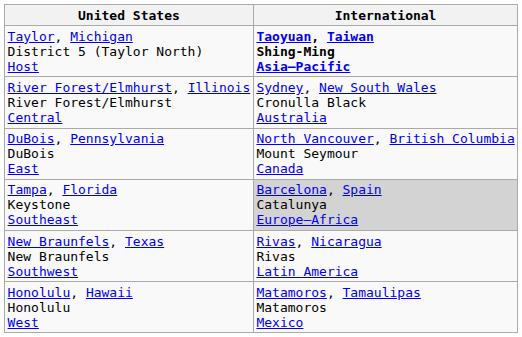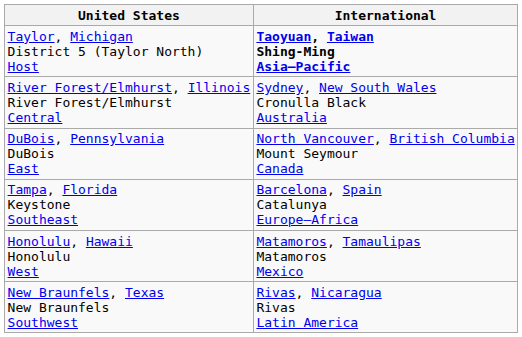 <table class="wikitable">
 <tr>
 <th>United States</th>
 <th>International</th>
 </tr>
 <tr>
 <td> <a href='#'>Taylor</a>, <a href='#'>Michigan</a><br>District 5 (Taylor North) <br><a href='#'>Host</a></td>
 <td><strong> <a href='#'>Taoyuan</a>, <a href='#'>Taiwan</a><br> Shing-Ming <br><a href='#'>Asia–Pacific</a></strong></td>
 </tr>
 <tr>
 <td> <a href='#'>River Forest/Elmhurst</a>, <a href='#'>Illinois</a><br>River Forest/Elmhurst<br><a href='#'>Central</a></td>
 <td>  <a href='#'>Sydney</a>, <a href='#'>New South Wales</a><br>Cronulla Black<br><a href='#'>Australia</a></td>
 </tr>
 <tr>
 <td> <a href='#'>DuBois</a>, <a href='#'>Pennsylvania</a><br>DuBois<br><a href='#'>East</a></td>
 <td> <a href='#'>North Vancouver</a>, <a href='#'>British Columbia</a><br> Mount Seymour<br><a href='#'>Canada</a></td>
 </tr>
 <tr>
 <td> <a href='#'>Tampa</a>, <a href='#'>Florida</a><br>Keystone<br><a href='#'>Southeast</a></td>
-<td style="background: lightgrey;"> <a href='#'>Barcelona</a>, <a href='#'>Spain</a><br>Catalunya<br><a href='#'>Europe–Africa</a></td>
+<td> <a href='#'>Barcelona</a>, <a href='#'>Spain</a><br>Catalunya<br><a href='#'>Europe–Africa</a></td>
+</tr>
+<tr>
+<td> <a href='#'>Honolulu</a>, <a href='#'>Hawaii</a><br>Honolulu<br><a href='#'>West</a></td>
+<td> <a href='#'>Matamoros</a>, <a href='#'>Tamaulipas</a><br> Matamoros <br><a href='#'>Mexico</a></td>
 </tr>
 <tr>
 <td> <a href='#'>New Braunfels</a>, <a href='#'>Texas</a><br>New Braunfels<br><a href='#'>Southwest</a></td>
 <td> <a href='#'>Rivas</a>, <a href='#'>Nicaragua</a><br>Rivas<br><a href='#'>Latin America</a></td>
 </tr>
-<tr>
-<td> <a href='#'>Honolulu</a>, <a href='#'>Hawaii</a><br>Honolulu<br><a href='#'>West</a></td>
-<td> <a href='#'>Matamoros</a>, <a href='#'>Tamaulipas</a><br> Matamoros <br><a href='#'>Mexico</a></td>
-</tr>
 </table>
